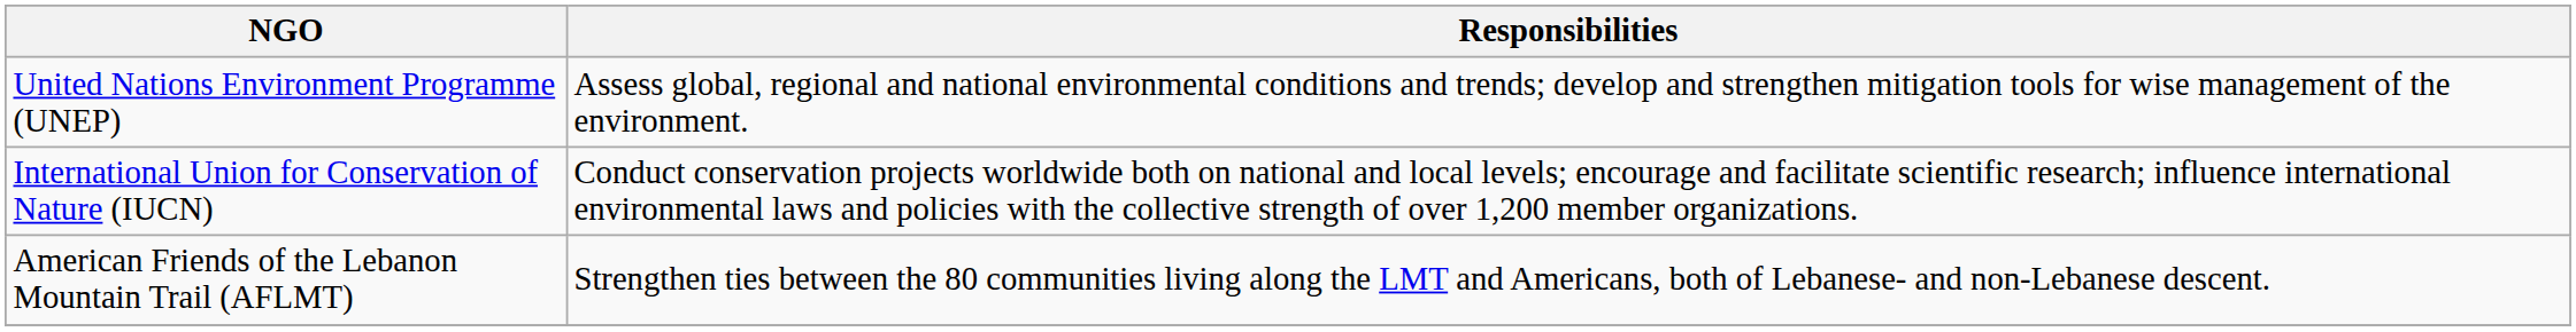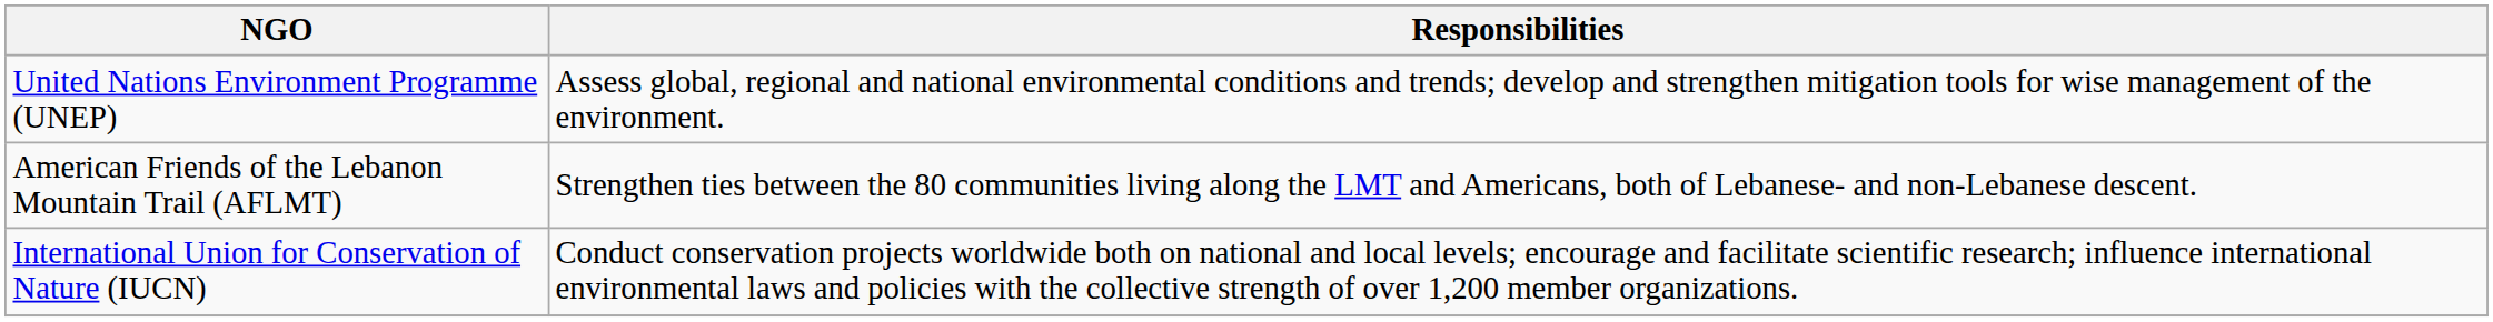 <table class="wikitable">
 <tr>
 <th>NGO</th>
 <th>Responsibilities</th>
 </tr>
 <tr>
 <td><a href='#'>United Nations Environment Programme</a> (UNEP)</td>
 <td>Assess global, regional and national environmental conditions and trends; develop and strengthen mitigation tools for wise management of the environment.</td>
 </tr>
 <tr>
+<td>American Friends of the Lebanon Mountain Trail (AFLMT)</td>
+<td>Strengthen ties between the 80 communities living along the <a href='#'>LMT</a> and Americans, both of Lebanese- and non-Lebanese descent.</td>
+</tr>
+<tr>
 <td><a href='#'>International Union for Conservation of Nature</a> (IUCN)</td>
 <td>Conduct conservation projects worldwide both on national and local levels; encourage and facilitate scientific research; influence international environmental laws and policies with the collective strength of over 1,200 member organizations.</td>
 </tr>
 <tr>
-<td>American Friends of the Lebanon Mountain Trail (AFLMT)</td>
-<td>Strengthen ties between the 80 communities living along the <a href='#'>LMT</a> and Americans, both of Lebanese- and non-Lebanese descent.</td>
-</tr>
-<tr>
 </tr>
 </table>
